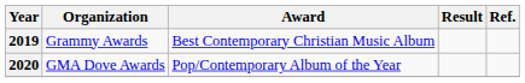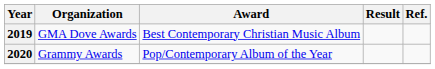 <table class="wikitable plainrowheaders">
 <tr>
 <th>Year</th>
 <th>Organization</th>
 <th>Award</th>
 <th>Result</th>
 <th>Ref.</th>
 </tr>
 <tr>
 <th scope="row">2019</th>
-<td><a href='#'>Grammy Awards</a></td>
+<td><a href='#'>GMA Dove Awards</a></td>
 <td><a href='#'>Best Contemporary Christian Music Album</a></td>
 <td></td>
 <td></td>
 </tr>
 <tr>
 <th scope="row">2020</th>
-<td><a href='#'>GMA Dove Awards</a></td>
+<td><a href='#'>Grammy Awards</a></td>
 <td><a href='#'>Pop/Contemporary Album of the Year</a></td>
 <td></td>
 <td></td>
 </tr>
 <tr>
 </tr>
 </table>
